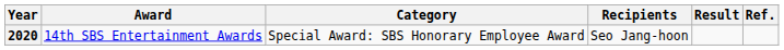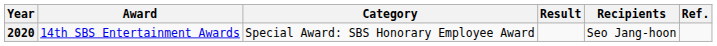 <table class=wikitable style=text-align:center>
 <tr>
 <th>Year</th>
 <th>Award</th>
 <th>Category</th>
+<th>Result</th>
 <th>Recipients</th>
-<th>Result</th>
 <th>Ref.</th>
 </tr>
 <tr>
 <th>2020</th>
 <td><a href='#'>14th SBS Entertainment Awards</a></td>
 <td>Special Award: SBS Honorary Employee Award</td>
+<td></td>
 <td>Seo Jang-hoon</td>
-<td></td>
 <td></td>
 </tr>
 </table>
